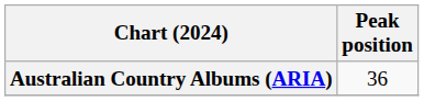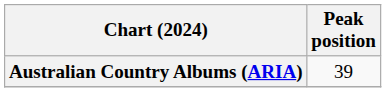 <table class="wikitable sortable plainrowheaders" style="text-align:center">
 <tr>
 <th scope="col">Chart (2024)</th>
 <th scope="col">Peak<br>position</th>
 </tr>
 <tr>
 <th scope="row">Australian Country Albums (<a href='#'>ARIA</a>)</th>
-<td>36</td>
+<td>39</td>
 </tr>
 <tr>
 </tr>
 <tr>
 </tr>
 <tr>
 </tr>
 </table>
